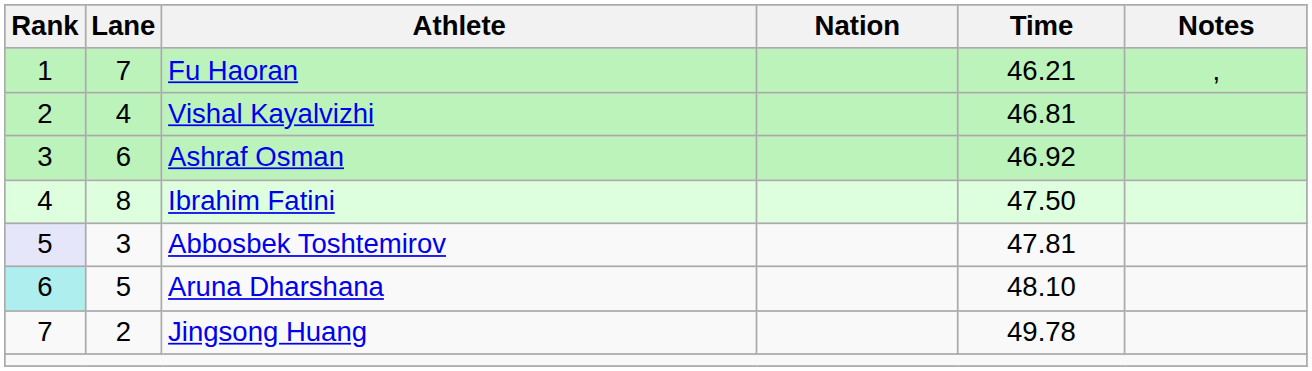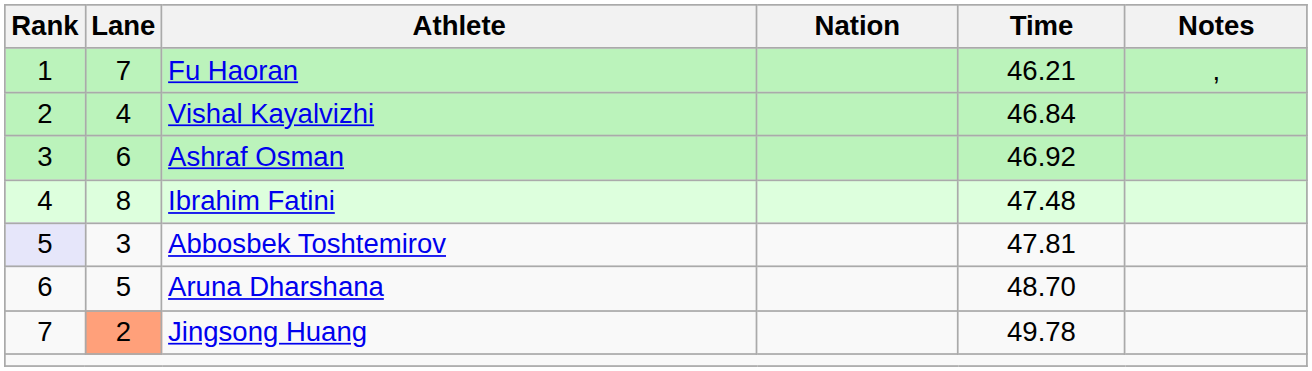 <table class="wikitable sortable" style="text-align:center;width: 60%;">
 <tr>
 <th scope="col" style="width: 10px;">Rank</th>
 <th scope="col" style="width: 10px;">Lane</th>
 <th scope="col">Athlete</th>
 <th scope="col">Nation</th>
 <th scope="col">Time</th>
 <th scope="col">Notes</th>
 </tr>
 <tr bgcolor=bbf3bb>
 <td>1</td>
 <td>7</td>
 <td align="left"><a href='#'>Fu Haoran</a></td>
 <td align="left"></td>
 <td>46.21</td>
 <td>, </td>
 </tr>
 <tr bgcolor=bbf3bb>
 <td>2</td>
 <td>4</td>
 <td align="left"><a href='#'>Vishal Kayalvizhi</a></td>
 <td align="left"></td>
-<td>46.81</td>
+<td>46.84</td>
 <td></td>
 </tr>
 <tr bgcolor=bbf3bb>
 <td>3</td>
 <td>6</td>
 <td align="left"><a href='#'>Ashraf Osman</a></td>
 <td align="left"></td>
 <td>46.92</td>
 <td></td>
 </tr>
 <tr bgcolor=ddffdd>
 <td>4</td>
 <td>8</td>
 <td align="left"><a href='#'>Ibrahim Fatini</a></td>
 <td align="left"></td>
-<td>47.50</td>
+<td>47.48</td>
 <td></td>
 </tr>
 <tr>
 <td style="background: lavender;">5</td>
 <td>3</td>
 <td align="left"><a href='#'>Abbosbek Toshtemirov</a></td>
 <td align="left"></td>
 <td>47.81</td>
 <td></td>
 </tr>
 <tr>
-<td style="background: paleturquoise;">6</td>
+<td>6</td>
 <td>5</td>
 <td align="left"><a href='#'>Aruna Dharshana</a></td>
 <td align="left"></td>
-<td>48.10</td>
+<td>48.70</td>
 <td></td>
 </tr>
 <tr>
 <td>7</td>
-<td>2</td>
+<td style="background: lightsalmon;">2</td>
 <td align="left"><a href='#'>Jingsong Huang</a></td>
 <td align="left"></td>
 <td>49.78</td>
 <td></td>
 </tr>
 <tr class="sortbottom">
 <td colspan="6"></td>
 </tr>
 </table>
